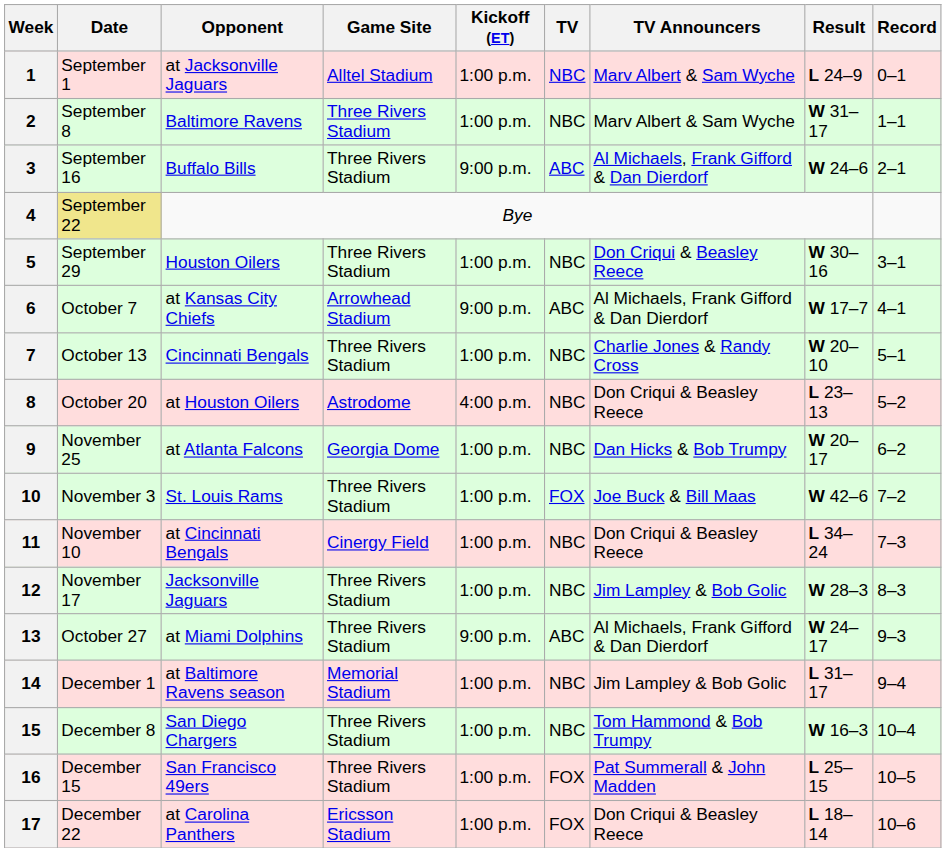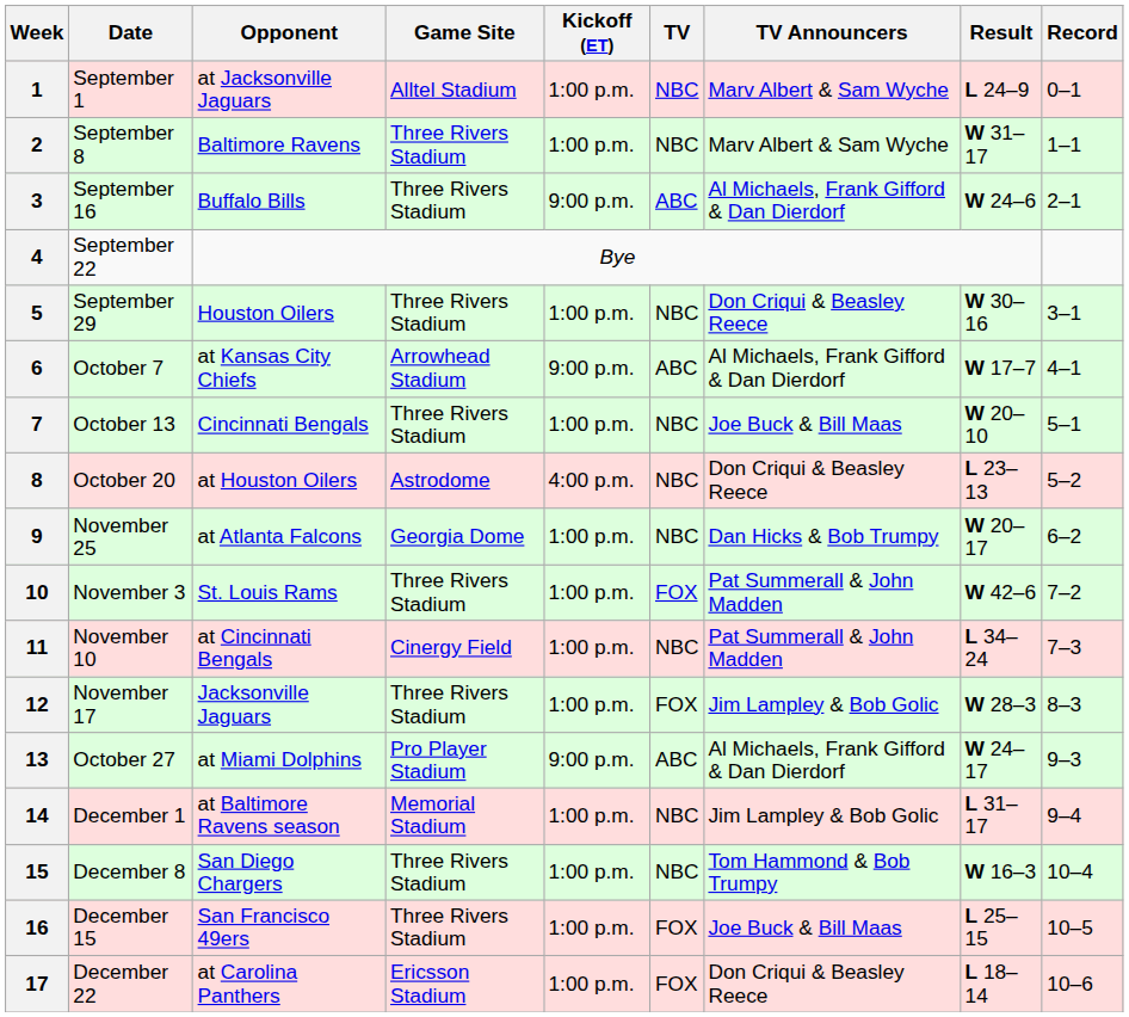 <table class="wikitable">
 <tr>
 <th>Week</th>
 <th>Date</th>
 <th>Opponent</th>
 <th>Game Site</th>
 <th>Kickoff <small>(<a href='#'>ET</a>)</small></th>
 <th>TV</th>
 <th>TV Announcers</th>
 <th>Result</th>
 <th>Record</th>
 </tr>
 <tr style="background:#ffdddd;">
 <th>1</th>
 <td>September 1</td>
 <td>at <a href='#'>Jacksonville Jaguars</a></td>
 <td><a href='#'>Alltel Stadium</a></td>
 <td>1:00 p.m.</td>
 <td><a href='#'>NBC</a></td>
 <td><a href='#'>Marv Albert</a> & <a href='#'>Sam Wyche</a></td>
 <td><strong>L</strong> 24–9</td>
 <td>0–1</td>
 </tr>
 <tr style="background: #ddffdd;">
 <th>2</th>
 <td>September 8</td>
 <td><a href='#'>Baltimore Ravens</a></td>
 <td><a href='#'>Three Rivers Stadium</a></td>
 <td>1:00 p.m.</td>
 <td>NBC</td>
 <td>Marv Albert & Sam Wyche</td>
 <td><strong>W</strong> 31–17</td>
 <td>1–1</td>
 </tr>
 <tr style="background: #ddffdd;">
 <th>3</th>
 <td>September 16</td>
 <td><a href='#'>Buffalo Bills</a></td>
 <td>Three Rivers Stadium</td>
 <td>9:00 p.m.</td>
 <td><a href='#'>ABC</a></td>
 <td><a href='#'>Al Michaels</a>, <a href='#'>Frank Gifford</a> & <a href='#'>Dan Dierdorf</a></td>
 <td><strong>W</strong> 24–6</td>
 <td>2–1</td>
 </tr>
 <tr>
 <th>4</th>
-<td style="background: khaki;">September 22</td>
+<td>September 22</td>
 <td colspan=6 align="center"><em>Bye</em></td>
 </tr>
 <tr style="background: #ddffdd;">
 <th>5</th>
 <td>September 29</td>
 <td><a href='#'>Houston Oilers</a></td>
 <td>Three Rivers Stadium</td>
 <td>1:00 p.m.</td>
 <td>NBC</td>
 <td><a href='#'>Don Criqui</a> & <a href='#'>Beasley Reece</a></td>
 <td><strong>W</strong> 30–16</td>
 <td>3–1</td>
 </tr>
 <tr style="background: #ddffdd;">
 <th>6</th>
 <td>October 7</td>
 <td>at <a href='#'>Kansas City Chiefs</a></td>
 <td><a href='#'>Arrowhead Stadium</a></td>
 <td>9:00 p.m.</td>
 <td>ABC</td>
 <td>Al Michaels, Frank Gifford & Dan Dierdorf</td>
 <td><strong>W</strong> 17–7</td>
 <td>4–1</td>
 </tr>
 <tr style="background: #ddffdd;">
 <th>7</th>
 <td>October 13</td>
 <td><a href='#'>Cincinnati Bengals</a></td>
 <td>Three Rivers Stadium</td>
 <td>1:00 p.m.</td>
 <td>NBC</td>
-<td><a href='#'>Charlie Jones</a> & <a href='#'>Randy Cross</a></td>
+<td><a href='#'>Joe Buck</a> & <a href='#'>Bill Maas</a></td>
 <td><strong>W</strong> 20–10</td>
 <td>5–1</td>
 </tr>
 <tr style="background:#ffdddd;">
 <th>8</th>
 <td>October 20</td>
 <td>at <a href='#'>Houston Oilers</a></td>
 <td><a href='#'>Astrodome</a></td>
 <td>4:00 p.m.</td>
 <td>NBC</td>
 <td>Don Criqui & Beasley Reece</td>
 <td><strong>L</strong> 23–13</td>
 <td>5–2</td>
 </tr>
 <tr style="background: #ddffdd;">
 <th>9</th>
 <td>November 25</td>
 <td>at <a href='#'>Atlanta Falcons</a></td>
 <td><a href='#'>Georgia Dome</a></td>
 <td>1:00 p.m.</td>
 <td>NBC</td>
 <td><a href='#'>Dan Hicks</a> & <a href='#'>Bob Trumpy</a></td>
 <td><strong>W</strong> 20–17</td>
 <td>6–2</td>
 </tr>
 <tr style="background: #ddffdd;">
 <th>10</th>
 <td>November 3</td>
 <td><a href='#'>St. Louis Rams</a></td>
 <td>Three Rivers Stadium</td>
 <td>1:00 p.m.</td>
 <td><a href='#'>FOX</a></td>
-<td><a href='#'>Joe Buck</a> & <a href='#'>Bill Maas</a></td>
+<td><a href='#'>Pat Summerall</a> & <a href='#'>John Madden</a></td>
 <td><strong>W</strong> 42–6</td>
 <td>7–2</td>
 </tr>
 <tr style="background:#ffdddd;">
 <th>11</th>
 <td>November 10</td>
 <td>at <a href='#'>Cincinnati Bengals</a></td>
 <td><a href='#'>Cinergy Field</a></td>
 <td>1:00 p.m.</td>
 <td>NBC</td>
-<td>Don Criqui & Beasley Reece</td>
+<td><a href='#'>Pat Summerall</a> & <a href='#'>John Madden</a></td>
 <td><strong>L</strong> 34–24</td>
 <td>7–3</td>
 </tr>
 <tr style="background: #ddffdd;">
 <th>12</th>
 <td>November 17</td>
 <td><a href='#'>Jacksonville Jaguars</a></td>
 <td>Three Rivers Stadium</td>
 <td>1:00 p.m.</td>
-<td>NBC</td>
+<td>FOX</td>
 <td><a href='#'>Jim Lampley</a> & <a href='#'>Bob Golic</a></td>
 <td><strong>W</strong> 28–3</td>
 <td>8–3</td>
 </tr>
 <tr style="background: #ddffdd;">
 <th>13</th>
 <td>October 27</td>
 <td>at <a href='#'>Miami Dolphins</a></td>
-<td>Three Rivers Stadium</td>
+<td><a href='#'>Pro Player Stadium</a></td>
 <td>9:00 p.m.</td>
 <td>ABC</td>
 <td>Al Michaels, Frank Gifford & Dan Dierdorf</td>
 <td><strong>W</strong> 24–17</td>
 <td>9–3</td>
 </tr>
 <tr style="background:#ffdddd;">
 <th>14</th>
 <td>December 1</td>
 <td>at <a href='#'>Baltimore Ravens season</a></td>
 <td><a href='#'>Memorial Stadium</a></td>
 <td>1:00 p.m.</td>
 <td>NBC</td>
 <td>Jim Lampley & Bob Golic</td>
 <td><strong>L</strong> 31–17</td>
 <td>9–4</td>
 </tr>
 <tr style="background: #ddffdd;">
 <th>15</th>
 <td>December 8</td>
 <td><a href='#'>San Diego Chargers</a></td>
 <td>Three Rivers Stadium</td>
 <td>1:00 p.m.</td>
 <td>NBC</td>
 <td><a href='#'>Tom Hammond</a> & <a href='#'>Bob Trumpy</a></td>
 <td><strong>W</strong> 16–3</td>
 <td>10–4</td>
 </tr>
 <tr style="background: #ffdddd;">
 <th>16</th>
 <td>December 15</td>
 <td><a href='#'>San Francisco 49ers</a></td>
 <td>Three Rivers Stadium</td>
 <td>1:00 p.m.</td>
 <td>FOX</td>
-<td><a href='#'>Pat Summerall</a> & <a href='#'>John Madden</a></td>
+<td><a href='#'>Joe Buck</a> & <a href='#'>Bill Maas</a></td>
 <td><strong>L</strong> 25–15</td>
 <td>10–5</td>
 </tr>
 <tr style="background:#ffdddd;">
 <th>17</th>
 <td>December 22</td>
 <td>at <a href='#'>Carolina Panthers</a></td>
 <td><a href='#'>Ericsson Stadium</a></td>
 <td>1:00 p.m.</td>
 <td>FOX</td>
 <td>Don Criqui & Beasley Reece</td>
 <td><strong>L</strong> 18–14</td>
 <td>10–6</td>
 </tr>
 </table>
